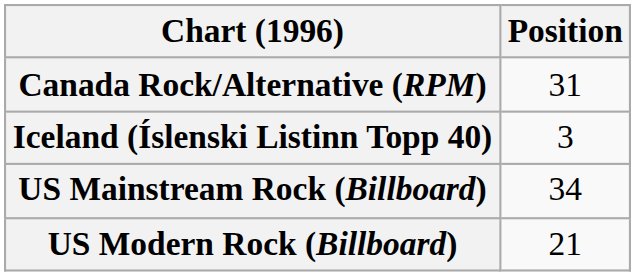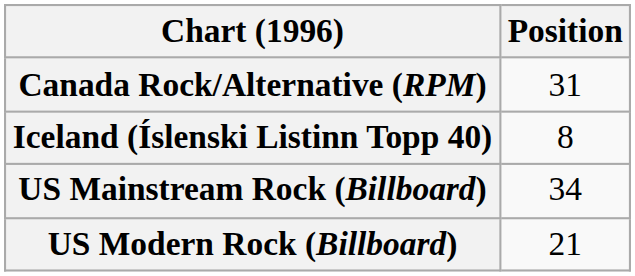 <table class="wikitable sortable plainrowheaders" style="text-align:center">
 <tr>
 <th scope="col">Chart (1996)</th>
 <th scope="col">Position</th>
 </tr>
 <tr>
 <th scope="row">Canada Rock/Alternative (<em>RPM</em>)</th>
 <td>31</td>
 </tr>
 <tr>
 <th scope="row">Iceland (Íslenski Listinn Topp 40)</th>
-<td>3</td>
+<td>8</td>
 </tr>
 <tr>
 <th scope="row">US Mainstream Rock (<em>Billboard</em>)</th>
 <td>34</td>
 </tr>
 <tr>
 <th scope="row">US Modern Rock (<em>Billboard</em>)</th>
 <td>21</td>
 </tr>
 </table>
